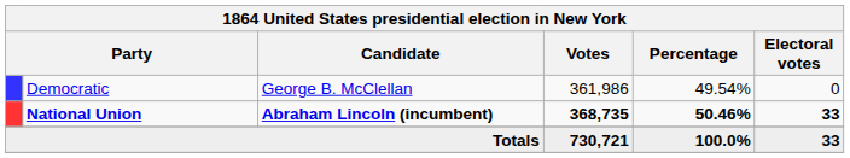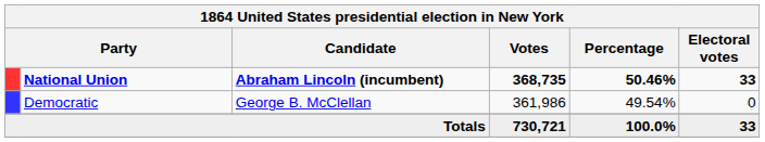 <table class="wikitable" style="font-size: 95%;">
 <tr>
 <th colspan="6">1864 United States presidential election in New York</th>
 </tr>
 <tr>
 <th colspan="2" style="width: 15em">Party</th>
 <th style="width: 17em">Candidate</th>
 <th style="width: 5em">Votes</th>
 <th style="width: 7em">Percentage</th>
 <th style="width: 5em">Electoral votes</th>
 </tr>
 <tr>
+<th style="background-color:#FF3333; width: 3px"></th>
+<td style="width: 130px"><strong><a href='#'>National Union</a></strong></td>
+<td><strong><a href='#'>Abraham Lincoln</a> (incumbent)</strong></td>
+<td align="right"><strong>368,735</strong></td>
+<td align="right"><strong>50.46%</strong></td>
+<td align="right"><strong>33</strong></td>
+</tr>
+<tr>
 <th style="background-color:#3333FF; width: 3px"></th>
 <td style="width: 130px"><a href='#'>Democratic</a></td>
 <td><a href='#'>George B. McClellan</a></td>
 <td align="right">361,986</td>
 <td align="right">49.54%</td>
 <td align="right">0</td>
-</tr>
-<tr>
-<th style="background-color:#FF3333; width: 3px"></th>
-<td style="width: 130px"><strong><a href='#'>National Union</a></strong></td>
-<td><strong><a href='#'>Abraham Lincoln</a> (incumbent)</strong></td>
-<td align="right"><strong>368,735</strong></td>
-<td align="right"><strong>50.46%</strong></td>
-<td align="right"><strong>33</strong></td>
 </tr>
 <tr>
 </tr>
 <tr bgcolor="#EEEEEE">
 <td colspan="3" align="right"><strong>Totals</strong></td>
 <td align="right"><strong>730,721</strong></td>
 <td align="right"><strong>100.0%</strong></td>
 <td align="right"><strong>33</strong></td>
 </tr>
 <tr>
 </tr>
 </table>
